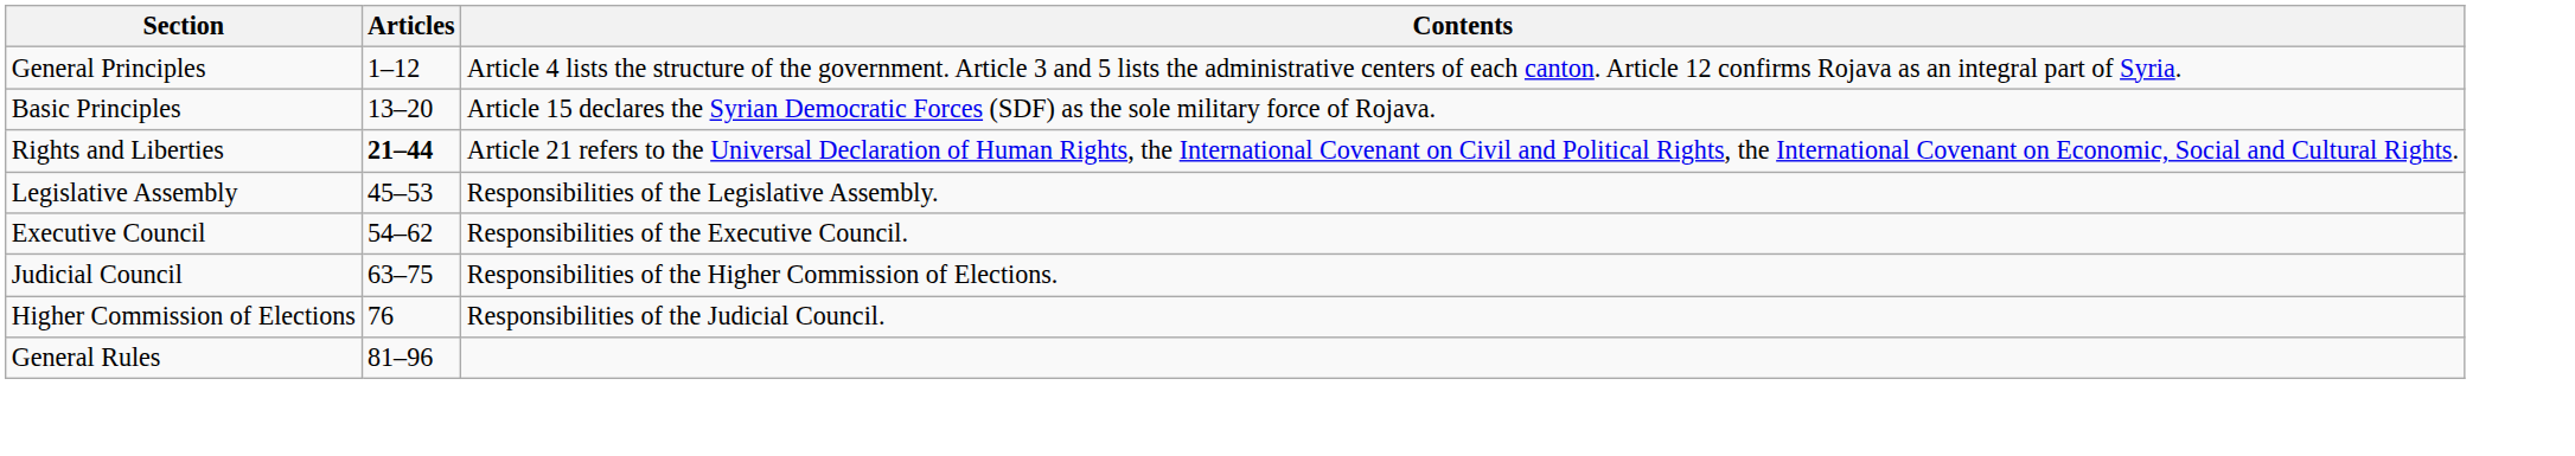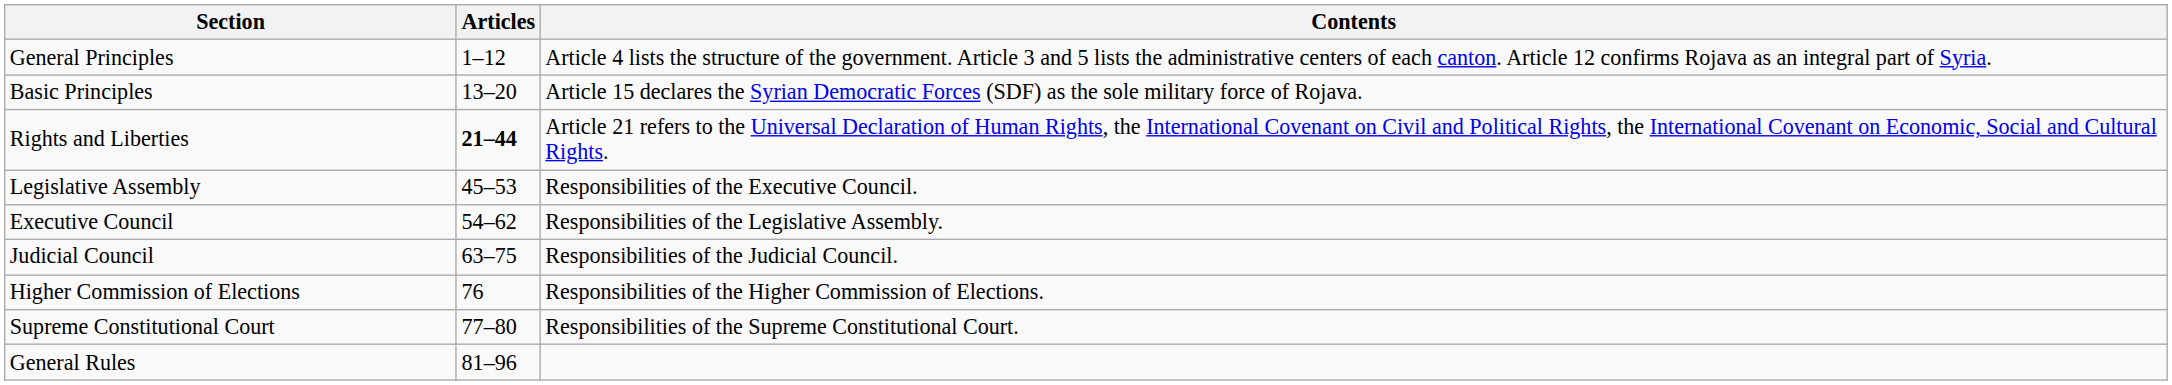 <table class="wikitable">
 <tr>
 <th>Section</th>
 <th>Articles</th>
 <th>Contents</th>
 </tr>
 <tr>
 <td>General Principles</td>
 <td>1–12</td>
 <td>Article 4 lists the structure of the government. Article 3 and 5 lists the administrative centers of each <a href='#'>canton</a>. Article 12 confirms Rojava as an integral part of <a href='#'>Syria</a>.</td>
 </tr>
 <tr>
 <td>Basic Principles</td>
 <td>13–20</td>
 <td>Article 15 declares the <a href='#'>Syrian Democratic Forces</a> (SDF) as the sole military force of Rojava.</td>
 </tr>
 <tr>
 <td>Rights and Liberties</td>
 <td><strong>21–44</strong></td>
 <td>Article 21 refers to the <a href='#'>Universal Declaration of Human Rights</a>, the <a href='#'>International Covenant on Civil and Political Rights</a>, the <a href='#'>International Covenant on Economic, Social and Cultural Rights</a>.</td>
 </tr>
 <tr>
 <td>Legislative Assembly</td>
 <td>45–53</td>
-<td>Responsibilities of the Legislative Assembly.</td>
+<td>Responsibilities of the Executive Council.</td>
 </tr>
 <tr>
 <td>Executive Council</td>
 <td>54–62</td>
-<td>Responsibilities of the Executive Council.</td>
+<td>Responsibilities of the Legislative Assembly.</td>
 </tr>
 <tr>
 <td>Judicial Council</td>
 <td>63–75</td>
-<td>Responsibilities of the Higher Commission of Elections.</td>
+<td>Responsibilities of the Judicial Council.</td>
 </tr>
 <tr>
 <td>Higher Commission of Elections</td>
 <td>76</td>
-<td>Responsibilities of the Judicial Council.</td>
+<td>Responsibilities of the Higher Commission of Elections.</td>
+</tr>
+<tr>
+<td style="width: 320px">Supreme Constitutional Court</td>
+<td>77–80</td>
+<td>Responsibilities of the Supreme Constitutional Court.</td>
 </tr>
 <tr>
 <td>General Rules</td>
 <td>81–96</td>
 <td></td>
 </tr>
 </table>
